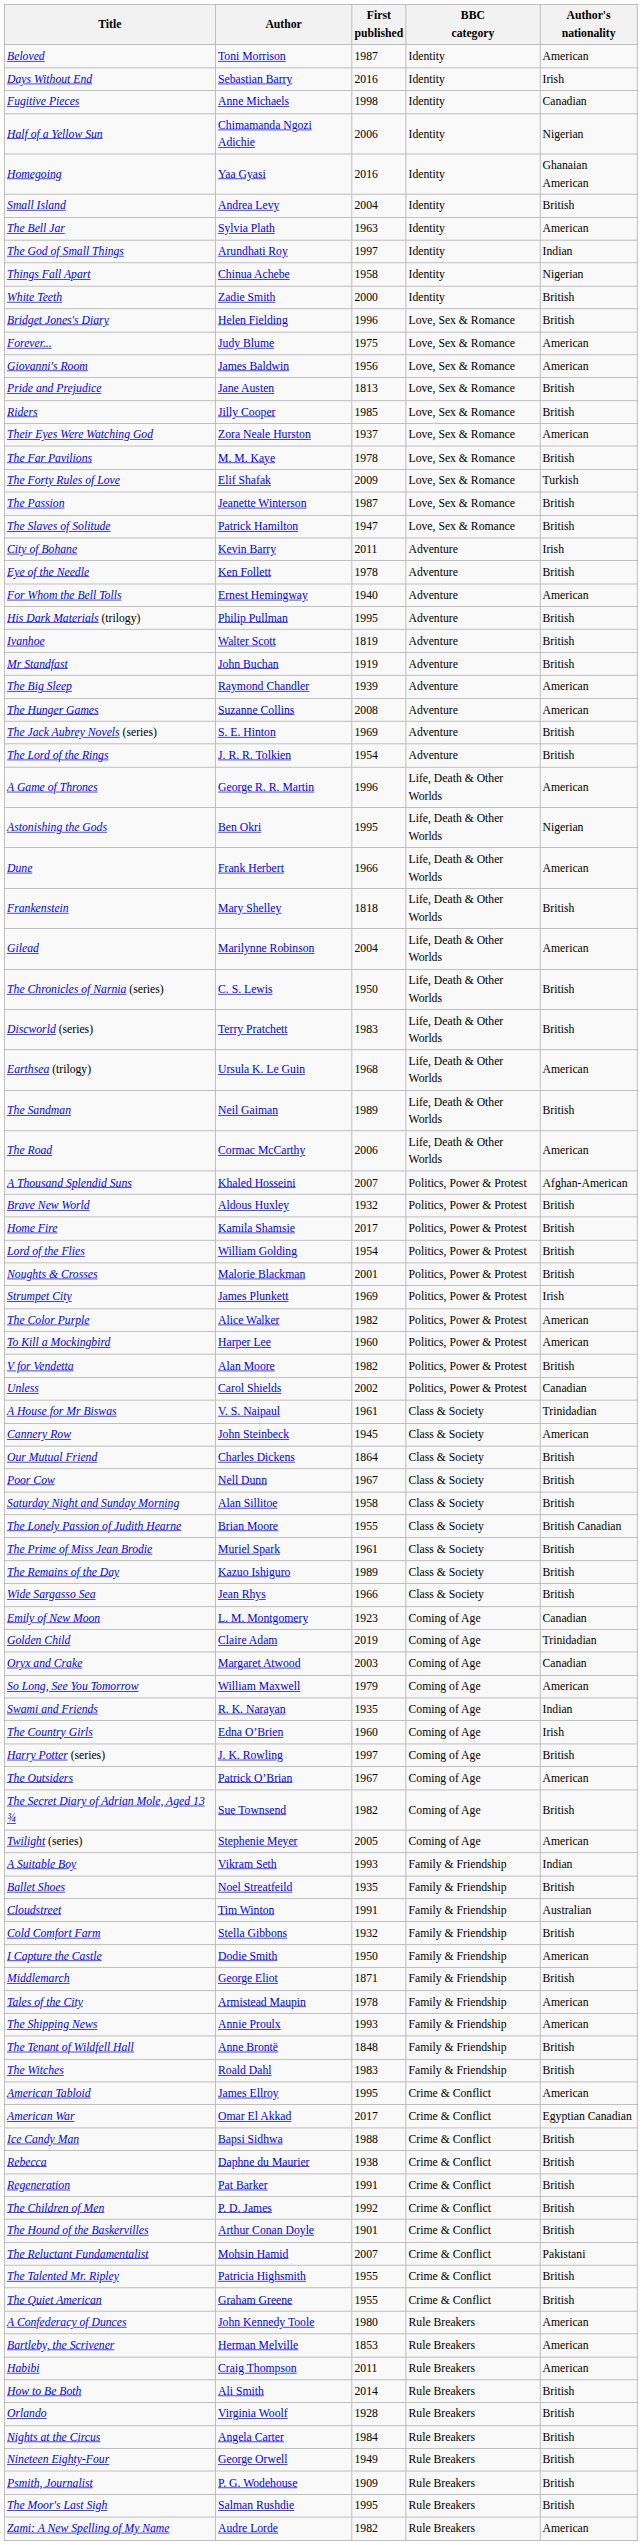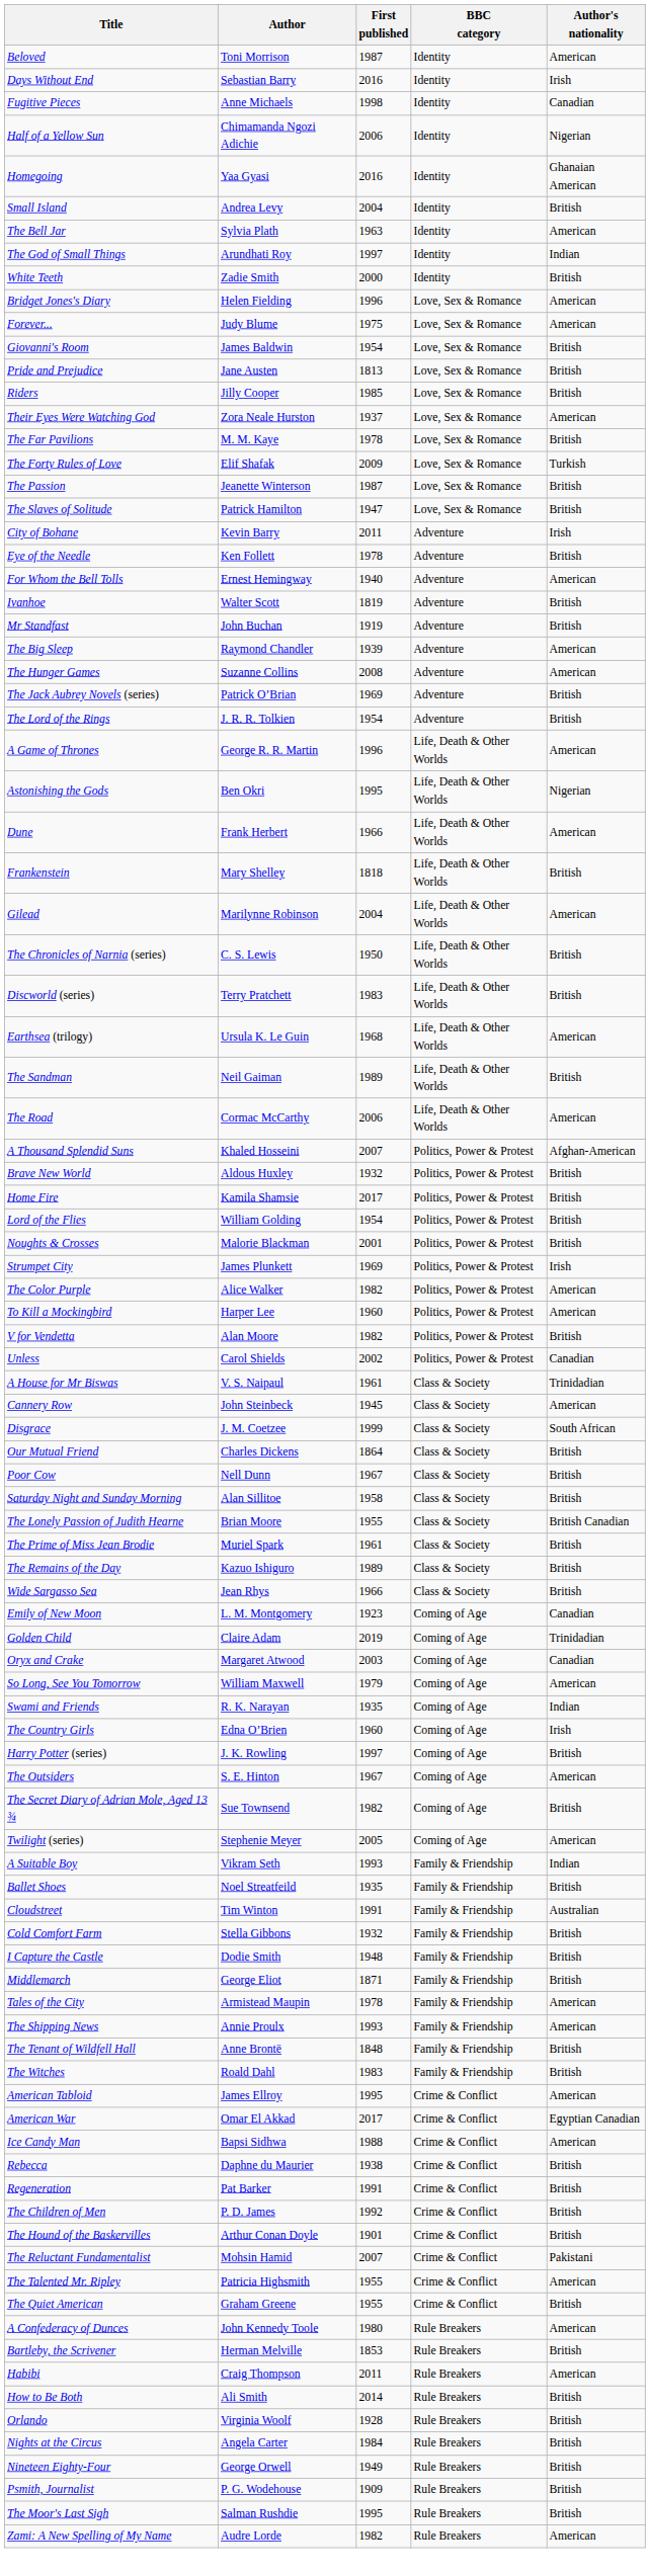 <table class="wikitable sortable" style="font-size:1.00em; line-height:1.5em;">
 <tr>
 <th>Title</th>
 <th>Author</th>
 <th>First<br>published</th>
 <th>BBC<br>category</th>
 <th>Author's<br>nationality</th>
 </tr>
 <tr>
 <td><a href='#'><em>Beloved</em></a></td>
 <td><a href='#'>Toni Morrison</a></td>
 <td>1987</td>
 <td>Identity</td>
 <td>American</td>
 </tr>
 <tr>
 <td><em><a href='#'>Days Without End</a></em></td>
 <td><a href='#'>Sebastian Barry</a></td>
 <td>2016</td>
 <td>Identity</td>
 <td>Irish</td>
 </tr>
 <tr>
 <td><em><a href='#'>Fugitive Pieces</a></em></td>
 <td><a href='#'>Anne Michaels</a></td>
 <td>1998</td>
 <td>Identity</td>
 <td>Canadian</td>
 </tr>
 <tr>
 <td><em><a href='#'>Half of a Yellow Sun</a></em></td>
 <td><a href='#'>Chimamanda Ngozi Adichie</a></td>
 <td>2006</td>
 <td>Identity</td>
 <td>Nigerian</td>
 </tr>
 <tr>
 <td><a href='#'><em>Homegoing</em></a></td>
 <td><a href='#'>Yaa Gyasi</a></td>
 <td>2016</td>
 <td>Identity</td>
 <td>Ghanaian American</td>
 </tr>
 <tr>
 <td><a href='#'><em>Small Island</em></a></td>
 <td><a href='#'>Andrea Levy</a></td>
 <td>2004</td>
 <td>Identity</td>
 <td>British</td>
 </tr>
 <tr>
 <td><em><a href='#'>The Bell Jar</a></em></td>
 <td><a href='#'>Sylvia Plath</a></td>
 <td>1963</td>
 <td>Identity</td>
 <td>American</td>
 </tr>
 <tr>
 <td><em><a href='#'>The God of Small Things</a></em></td>
 <td><a href='#'>Arundhati Roy</a></td>
 <td>1997</td>
 <td>Identity</td>
 <td>Indian</td>
 </tr>
 <tr>
-<td><em><a href='#'>Things Fall Apart</a></em></td>
-<td><a href='#'>Chinua Achebe</a></td>
-<td>1958</td>
-<td>Identity</td>
-<td>Nigerian</td>
-</tr>
-<tr>
 <td><em><a href='#'>White Teeth</a></em></td>
 <td><a href='#'>Zadie Smith</a></td>
 <td>2000</td>
 <td>Identity</td>
 <td>British</td>
 </tr>
 <tr>
 <td><em><a href='#'>Bridget Jones's Diary</a></em></td>
 <td><a href='#'>Helen Fielding</a></td>
 <td>1996</td>
 <td>Love, Sex & Romance</td>
-<td>British</td>
+<td>American</td>
 </tr>
 <tr>
 <td><a href='#'><em>Forever...</em></a></td>
 <td><a href='#'>Judy Blume</a></td>
 <td>1975</td>
 <td>Love, Sex & Romance</td>
 <td>American</td>
 </tr>
 <tr>
 <td><em><a href='#'>Giovanni's Room</a></em></td>
 <td><a href='#'>James Baldwin</a></td>
-<td>1956</td>
+<td>1954</td>
 <td>Love, Sex & Romance</td>
-<td>American</td>
+<td>British</td>
 </tr>
 <tr>
 <td><em><a href='#'>Pride and Prejudice</a></em></td>
 <td><a href='#'>Jane Austen</a></td>
 <td>1813</td>
 <td>Love, Sex & Romance</td>
 <td>British</td>
 </tr>
 <tr>
 <td><a href='#'><em>Riders</em></a></td>
 <td><a href='#'>Jilly Cooper</a></td>
 <td>1985</td>
 <td>Love, Sex & Romance</td>
 <td>British</td>
 </tr>
 <tr>
 <td><em><a href='#'>Their Eyes Were Watching God</a></em></td>
 <td><a href='#'>Zora Neale Hurston</a></td>
 <td>1937</td>
 <td>Love, Sex & Romance</td>
 <td>American</td>
 </tr>
 <tr>
 <td><em><a href='#'>The Far Pavilions</a></em></td>
 <td><a href='#'>M. M. Kaye</a></td>
 <td>1978</td>
 <td>Love, Sex & Romance</td>
 <td>British</td>
 </tr>
 <tr>
 <td><em><a href='#'>The Forty Rules of Love</a></em></td>
 <td><a href='#'>Elif Shafak</a></td>
 <td>2009</td>
 <td>Love, Sex & Romance</td>
 <td>Turkish</td>
 </tr>
 <tr>
 <td><a href='#'><em>The Passion</em></a></td>
 <td><a href='#'>Jeanette Winterson</a></td>
 <td>1987</td>
 <td>Love, Sex & Romance</td>
 <td>British</td>
 </tr>
 <tr>
 <td><em><a href='#'>The Slaves of Solitude</a></em></td>
 <td><a href='#'>Patrick Hamilton</a></td>
 <td>1947</td>
 <td>Love, Sex & Romance</td>
 <td>British</td>
 </tr>
 <tr>
 <td><em><a href='#'>City of Bohane</a></em></td>
 <td><a href='#'>Kevin Barry</a></td>
 <td>2011</td>
 <td>Adventure</td>
 <td>Irish</td>
 </tr>
 <tr>
 <td><a href='#'><em>Eye of the Needle</em></a></td>
 <td><a href='#'>Ken Follett</a></td>
 <td>1978</td>
 <td>Adventure</td>
 <td>British</td>
 </tr>
 <tr>
 <td><em><a href='#'>For Whom the Bell Tolls</a></em></td>
 <td><a href='#'>Ernest Hemingway</a></td>
 <td>1940</td>
 <td>Adventure</td>
 <td>American</td>
 </tr>
 <tr>
-<td><em><a href='#'>His Dark Materials</a></em> (trilogy)</td>
-<td><a href='#'>Philip Pullman</a></td>
-<td>1995</td>
-<td>Adventure</td>
-<td>British</td>
-</tr>
-<tr>
 <td><em><a href='#'>Ivanhoe</a></em></td>
 <td><a href='#'>Walter Scott</a></td>
 <td>1819</td>
 <td>Adventure</td>
 <td>British</td>
 </tr>
 <tr>
 <td><em><a href='#'>Mr Standfast</a></em></td>
 <td><a href='#'>John Buchan</a></td>
 <td>1919</td>
 <td>Adventure</td>
 <td>British</td>
 </tr>
 <tr>
 <td><em><a href='#'>The Big Sleep</a></em></td>
 <td><a href='#'>Raymond Chandler</a></td>
 <td>1939</td>
 <td>Adventure</td>
 <td>American</td>
 </tr>
 <tr>
 <td><em><a href='#'>The Hunger Games</a></em></td>
 <td><a href='#'>Suzanne Collins</a></td>
 <td>2008</td>
 <td>Adventure</td>
 <td>American</td>
 </tr>
 <tr>
 <td><a href='#'><em>The Jack Aubrey Novels</em></a> (series)</td>
-<td><a href='#'>S. E. Hinton</a></td>
+<td><a href='#'>Patrick O’Brian</a></td>
 <td>1969</td>
 <td>Adventure</td>
 <td>British</td>
 </tr>
 <tr>
 <td><em><a href='#'>The Lord of the Rings</a></em></td>
 <td><a href='#'>J. R. R. Tolkien</a></td>
 <td>1954</td>
 <td>Adventure</td>
 <td>British</td>
 </tr>
 <tr>
 <td><em><a href='#'>A Game of Thrones</a></em></td>
 <td><a href='#'>George R. R. Martin</a></td>
 <td>1996</td>
 <td>Life, Death & Other Worlds</td>
 <td>American</td>
 </tr>
 <tr>
 <td><em><a href='#'>Astonishing the Gods</a></em></td>
 <td><a href='#'>Ben Okri</a></td>
 <td>1995</td>
 <td>Life, Death & Other Worlds</td>
 <td>Nigerian</td>
 </tr>
 <tr>
 <td><a href='#'><em>Dune</em></a></td>
 <td><a href='#'>Frank Herbert</a></td>
 <td>1966</td>
 <td>Life, Death & Other Worlds</td>
 <td>American</td>
 </tr>
 <tr>
 <td><em><a href='#'>Frankenstein</a></em></td>
 <td><a href='#'>Mary Shelley</a></td>
 <td>1818</td>
 <td>Life, Death & Other Worlds</td>
 <td>British</td>
 </tr>
 <tr>
 <td><a href='#'><em>Gilead</em></a></td>
 <td><a href='#'>Marilynne Robinson</a></td>
 <td>2004</td>
 <td>Life, Death & Other Worlds</td>
 <td>American</td>
 </tr>
 <tr>
 <td><em><a href='#'>The Chronicles of Narnia</a></em> (series)</td>
 <td><a href='#'>C. S. Lewis</a></td>
 <td>1950</td>
 <td>Life, Death & Other Worlds</td>
 <td>British</td>
 </tr>
 <tr>
 <td><em><a href='#'>Discworld</a></em> (series)</td>
 <td><a href='#'>Terry Pratchett</a></td>
 <td>1983</td>
 <td>Life, Death & Other Worlds</td>
 <td>British</td>
 </tr>
 <tr>
 <td><em><a href='#'>Earthsea</a></em> (trilogy)</td>
 <td><a href='#'>Ursula K. Le Guin</a></td>
 <td>1968</td>
 <td>Life, Death & Other Worlds</td>
 <td>American</td>
 </tr>
 <tr>
 <td><em><a href='#'>The Sandman</a></em></td>
 <td><a href='#'>Neil Gaiman</a></td>
 <td>1989</td>
 <td>Life, Death & Other Worlds</td>
 <td>British</td>
 </tr>
 <tr>
 <td><em><a href='#'>The Road</a></em></td>
 <td><a href='#'>Cormac McCarthy</a></td>
 <td>2006</td>
 <td>Life, Death & Other Worlds</td>
 <td>American</td>
 </tr>
 <tr>
 <td><em><a href='#'>A Thousand Splendid Suns</a></em></td>
 <td><a href='#'>Khaled Hosseini</a></td>
 <td>2007</td>
 <td>Politics, Power & Protest</td>
 <td>Afghan-American</td>
 </tr>
 <tr>
 <td><em><a href='#'>Brave New World</a></em></td>
 <td><a href='#'>Aldous Huxley</a></td>
 <td>1932</td>
 <td>Politics, Power & Protest</td>
 <td>British</td>
 </tr>
 <tr>
 <td><a href='#'><em>Home Fire</em></a></td>
 <td><a href='#'>Kamila Shamsie</a></td>
 <td>2017</td>
 <td>Politics, Power & Protest</td>
 <td>British</td>
 </tr>
 <tr>
 <td><em><a href='#'>Lord of the Flies</a></em></td>
 <td><a href='#'>William Golding</a></td>
 <td>1954</td>
 <td>Politics, Power & Protest</td>
 <td>British</td>
 </tr>
 <tr>
 <td><a href='#'><em>Noughts & Crosses</em></a></td>
 <td><a href='#'>Malorie Blackman</a></td>
 <td>2001</td>
 <td>Politics, Power & Protest</td>
 <td>British</td>
 </tr>
 <tr>
 <td><em><a href='#'>Strumpet City</a></em></td>
 <td><a href='#'>James Plunkett</a></td>
 <td>1969</td>
 <td>Politics, Power & Protest</td>
 <td>Irish</td>
 </tr>
 <tr>
 <td><em><a href='#'>The Color Purple</a></em></td>
 <td><a href='#'>Alice Walker</a></td>
 <td>1982</td>
 <td>Politics, Power & Protest</td>
 <td>American</td>
 </tr>
 <tr>
 <td><em><a href='#'>To Kill a Mockingbird</a></em></td>
 <td><a href='#'>Harper Lee</a></td>
 <td>1960</td>
 <td>Politics, Power & Protest</td>
 <td>American</td>
 </tr>
 <tr>
 <td><em><a href='#'>V for Vendetta</a></em></td>
 <td><a href='#'>Alan Moore</a></td>
 <td>1982</td>
 <td>Politics, Power & Protest</td>
 <td>British</td>
 </tr>
 <tr>
 <td><em><a href='#'>Unless</a></em></td>
 <td><a href='#'>Carol Shields</a></td>
 <td>2002</td>
 <td>Politics, Power & Protest</td>
 <td>Canadian</td>
 </tr>
 <tr>
 <td><em><a href='#'>A House for Mr Biswas</a></em></td>
 <td><a href='#'>V. S. Naipaul</a></td>
 <td>1961</td>
 <td>Class & Society</td>
 <td>Trinidadian</td>
 </tr>
 <tr>
 <td><em><a href='#'>Cannery Row</a></em></td>
 <td><a href='#'>John Steinbeck</a></td>
 <td>1945</td>
 <td>Class & Society</td>
 <td>American</td>
 </tr>
 <tr>
+<td><em><a href='#'>Disgrace</a></em></td>
+<td><a href='#'>J. M. Coetzee</a></td>
+<td>1999</td>
+<td>Class & Society</td>
+<td>South African</td>
+</tr>
+<tr>
 <td><em><a href='#'>Our Mutual Friend</a></em></td>
 <td><a href='#'>Charles Dickens</a></td>
 <td>1864</td>
 <td>Class & Society</td>
 <td>British</td>
 </tr>
 <tr>
 <td><a href='#'><em>Poor Cow</em></a></td>
 <td><a href='#'>Nell Dunn</a></td>
 <td>1967</td>
 <td>Class & Society</td>
 <td>British</td>
 </tr>
 <tr>
 <td><em><a href='#'>Saturday Night and Sunday Morning</a></em></td>
 <td><a href='#'>Alan Sillitoe</a></td>
 <td>1958</td>
 <td>Class & Society</td>
 <td>British</td>
 </tr>
 <tr>
 <td><em><a href='#'>The Lonely Passion of Judith Hearne</a></em></td>
 <td><a href='#'>Brian Moore</a></td>
 <td>1955</td>
 <td>Class & Society</td>
 <td>British Canadian</td>
 </tr>
 <tr>
 <td><a href='#'><em>The Prime of Miss Jean Brodie</em></a></td>
 <td><a href='#'>Muriel Spark</a></td>
 <td>1961</td>
 <td>Class & Society</td>
 <td>British</td>
 </tr>
 <tr>
 <td><em><a href='#'>The Remains of the Day</a></em></td>
 <td><a href='#'>Kazuo Ishiguro</a></td>
 <td>1989</td>
 <td>Class & Society</td>
 <td>British</td>
 </tr>
 <tr>
 <td><em><a href='#'>Wide Sargasso Sea</a></em></td>
 <td><a href='#'>Jean Rhys</a></td>
 <td>1966</td>
 <td>Class & Society</td>
 <td>British</td>
 </tr>
 <tr>
 <td><em><a href='#'>Emily of New Moon</a></em></td>
 <td><a href='#'>L. M. Montgomery</a></td>
 <td>1923</td>
 <td>Coming of Age</td>
 <td>Canadian</td>
 </tr>
 <tr>
 <td><a href='#'><em>Golden Child</em></a></td>
 <td><a href='#'>Claire Adam</a></td>
 <td>2019</td>
 <td>Coming of Age</td>
 <td>Trinidadian</td>
 </tr>
 <tr>
 <td><em><a href='#'>Oryx and Crake</a></em></td>
 <td><a href='#'>Margaret Atwood</a></td>
 <td>2003</td>
 <td>Coming of Age</td>
 <td>Canadian</td>
 </tr>
 <tr>
 <td><a href='#'><em>So Long, See You Tomorrow</em></a></td>
 <td><a href='#'>William Maxwell</a></td>
 <td>1979</td>
 <td>Coming of Age</td>
 <td>American</td>
 </tr>
 <tr>
 <td><em><a href='#'>Swami and Friends</a></em></td>
 <td><a href='#'>R. K. Narayan</a></td>
 <td>1935</td>
 <td>Coming of Age</td>
 <td>Indian</td>
 </tr>
 <tr>
 <td><em><a href='#'>The Country Girls</a> </em></td>
 <td><a href='#'>Edna O’Brien</a></td>
 <td>1960</td>
 <td>Coming of Age</td>
 <td>Irish</td>
 </tr>
 <tr>
 <td><em><a href='#'>Harry Potter</a></em> (series)</td>
 <td><a href='#'>J. K. Rowling</a></td>
 <td>1997</td>
 <td>Coming of Age</td>
 <td>British</td>
 </tr>
 <tr>
 <td><a href='#'><em>The Outsiders</em></a></td>
-<td><a href='#'>Patrick O’Brian</a></td>
+<td><a href='#'>S. E. Hinton</a></td>
 <td>1967</td>
 <td>Coming of Age</td>
 <td>American</td>
 </tr>
 <tr>
 <td><a href='#'><em>The Secret Diary of Adrian Mole, Aged 13 ¾</em></a></td>
 <td><a href='#'>Sue Townsend</a></td>
 <td>1982</td>
 <td>Coming of Age</td>
 <td>British</td>
 </tr>
 <tr>
 <td><a href='#'><em>Twilight</em></a> (series)</td>
 <td><a href='#'>Stephenie Meyer</a></td>
 <td>2005</td>
 <td>Coming of Age</td>
 <td>American</td>
 </tr>
 <tr>
 <td><em><a href='#'>A Suitable Boy</a></em></td>
 <td><a href='#'>Vikram Seth</a></td>
 <td>1993</td>
 <td>Family & Friendship</td>
 <td>Indian</td>
 </tr>
 <tr>
 <td><a href='#'><em>Ballet Shoes</em></a></td>
 <td><a href='#'>Noel Streatfeild</a></td>
 <td>1935</td>
 <td>Family & Friendship</td>
 <td>British</td>
 </tr>
 <tr>
 <td><em><a href='#'>Cloudstreet</a></em></td>
 <td><a href='#'>Tim Winton</a></td>
 <td>1991</td>
 <td>Family & Friendship</td>
 <td>Australian</td>
 </tr>
 <tr>
 <td><em><a href='#'>Cold Comfort Farm</a></em></td>
 <td><a href='#'>Stella Gibbons</a></td>
 <td>1932</td>
 <td>Family & Friendship</td>
 <td>British</td>
 </tr>
 <tr>
 <td><em><a href='#'>I Capture the Castle</a></em></td>
 <td><a href='#'>Dodie Smith</a></td>
-<td>1950</td>
+<td>1948</td>
 <td>Family & Friendship</td>
-<td>American</td>
+<td>British</td>
 </tr>
 <tr>
 <td><em><a href='#'>Middlemarch</a></em></td>
 <td><a href='#'>George Eliot</a></td>
 <td>1871</td>
 <td>Family & Friendship</td>
 <td>British</td>
 </tr>
 <tr>
 <td><em><a href='#'>Tales of the City</a></em></td>
 <td><a href='#'>Armistead Maupin</a></td>
 <td>1978</td>
 <td>Family & Friendship</td>
 <td>American</td>
 </tr>
 <tr>
 <td><em><a href='#'>The Shipping News</a></em></td>
 <td><a href='#'>Annie Proulx</a></td>
 <td>1993</td>
 <td>Family & Friendship</td>
 <td>American</td>
 </tr>
 <tr>
 <td><em><a href='#'>The Tenant of Wildfell Hall</a></em></td>
 <td><a href='#'>Anne Brontë</a></td>
 <td>1848</td>
 <td>Family & Friendship</td>
 <td>British</td>
 </tr>
 <tr>
 <td><a href='#'><em>The Witches</em></a></td>
 <td><a href='#'>Roald Dahl</a></td>
 <td>1983</td>
 <td>Family & Friendship</td>
 <td>British</td>
 </tr>
 <tr>
 <td><em><a href='#'>American Tabloid</a></em></td>
 <td><a href='#'>James Ellroy</a></td>
 <td>1995</td>
 <td>Crime & Conflict</td>
 <td>American</td>
 </tr>
 <tr>
 <td><a href='#'><em>American War</em></a></td>
 <td><a href='#'>Omar El Akkad</a></td>
 <td>2017</td>
 <td>Crime & Conflict</td>
 <td>Egyptian Canadian</td>
 </tr>
 <tr>
 <td><a href='#'><em>Ice Candy Man</em></a></td>
 <td><a href='#'>Bapsi Sidhwa</a></td>
 <td>1988</td>
 <td>Crime & Conflict</td>
-<td>British</td>
+<td>American</td>
 </tr>
 <tr>
 <td><a href='#'><em>Rebecca</em></a></td>
 <td><a href='#'>Daphne du Maurier</a></td>
 <td>1938</td>
 <td>Crime & Conflict</td>
 <td>British</td>
 </tr>
 <tr>
 <td><a href='#'><em>Regeneration</em></a></td>
 <td><a href='#'>Pat Barker</a></td>
 <td>1991</td>
 <td>Crime & Conflict</td>
 <td>British</td>
 </tr>
 <tr>
 <td><em><a href='#'>The Children of Men</a></em></td>
 <td><a href='#'>P. D. James</a></td>
 <td>1992</td>
 <td>Crime & Conflict</td>
 <td>British</td>
 </tr>
 <tr>
 <td><em><a href='#'>The Hound of the Baskervilles</a></em></td>
 <td><a href='#'>Arthur Conan Doyle</a></td>
 <td>1901</td>
 <td>Crime & Conflict</td>
 <td>British</td>
 </tr>
 <tr>
 <td><em><a href='#'>The Reluctant Fundamentalist</a></em></td>
 <td><a href='#'>Mohsin Hamid</a></td>
 <td>2007</td>
 <td>Crime & Conflict</td>
 <td>Pakistani</td>
 </tr>
 <tr>
 <td><em><a href='#'>The Talented Mr. Ripley</a></em></td>
 <td><a href='#'>Patricia Highsmith</a></td>
 <td>1955</td>
 <td>Crime & Conflict</td>
-<td>British</td>
+<td>American</td>
 </tr>
 <tr>
 <td><em><a href='#'>The Quiet American</a></em></td>
 <td><a href='#'>Graham Greene</a></td>
 <td>1955</td>
 <td>Crime & Conflict</td>
 <td>British</td>
 </tr>
 <tr>
 <td><em><a href='#'>A Confederacy of Dunces</a></em></td>
 <td><a href='#'>John Kennedy Toole</a></td>
 <td>1980</td>
 <td>Rule Breakers</td>
 <td>American</td>
 </tr>
 <tr>
 <td><em><a href='#'>Bartleby, the Scrivener</a></em></td>
 <td><a href='#'>Herman Melville</a></td>
 <td>1853</td>
 <td>Rule Breakers</td>
-<td>American</td>
+<td>British</td>
 </tr>
 <tr>
 <td><a href='#'><em>Habibi</em></a></td>
 <td><a href='#'>Craig Thompson</a></td>
 <td>2011</td>
 <td>Rule Breakers</td>
 <td>American</td>
 </tr>
 <tr>
 <td><em><a href='#'>How to Be Both</a></em></td>
 <td><a href='#'>Ali Smith</a></td>
 <td>2014</td>
 <td>Rule Breakers</td>
 <td>British</td>
 </tr>
 <tr>
 <td><a href='#'><em>Orlando</em></a></td>
 <td><a href='#'>Virginia Woolf</a></td>
 <td>1928</td>
 <td>Rule Breakers</td>
 <td>British</td>
 </tr>
 <tr>
 <td><em><a href='#'>Nights at the Circus</a></em></td>
 <td><a href='#'>Angela Carter</a></td>
 <td>1984</td>
 <td>Rule Breakers</td>
 <td>British</td>
 </tr>
 <tr>
 <td><em><a href='#'>Nineteen Eighty-Four</a></em></td>
 <td><a href='#'>George Orwell</a></td>
 <td>1949</td>
 <td>Rule Breakers</td>
 <td>British</td>
 </tr>
 <tr>
 <td><em><a href='#'>Psmith, Journalist</a></em></td>
 <td><a href='#'>P. G. Wodehouse</a></td>
 <td>1909</td>
 <td>Rule Breakers</td>
 <td>British</td>
 </tr>
 <tr>
 <td><em><a href='#'>The Moor's Last Sigh</a></em></td>
 <td><a href='#'>Salman Rushdie</a></td>
 <td>1995</td>
 <td>Rule Breakers</td>
 <td>British</td>
 </tr>
 <tr>
 <td><em><a href='#'>Zami: A New Spelling of My Name</a></em></td>
 <td><a href='#'>Audre Lorde</a></td>
 <td>1982</td>
 <td>Rule Breakers</td>
 <td>American</td>
 </tr>
 </table>
